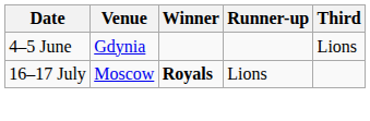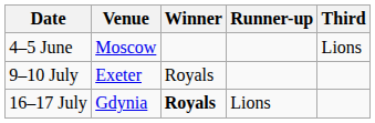 <table class="wikitable">
 <tr>
 <th>Date</th>
 <th>Venue</th>
 <th>Winner</th>
 <th>Runner-up</th>
 <th>Third</th>
 </tr>
 <tr>
 <td>4–5 June</td>
-<td> <a href='#'>Gdynia</a></td>
+<td> <a href='#'>Moscow</a></td>
 <td></td>
 <td></td>
 <td> Lions</td>
 </tr>
 <tr>
+<td>9–10 July</td>
+<td> <a href='#'>Exeter</a></td>
+<td> Royals</td>
+<td></td>
+<td></td>
+</tr>
+<tr>
 <td>16–17 July</td>
-<td> <a href='#'>Moscow</a></td>
+<td> <a href='#'>Gdynia</a></td>
 <td><strong> Royals</strong></td>
 <td> Lions</td>
 <td></td>
 </tr>
 </table>
